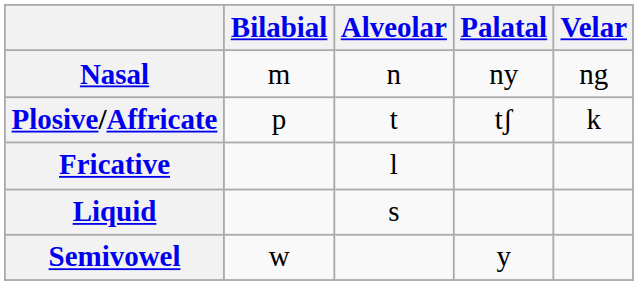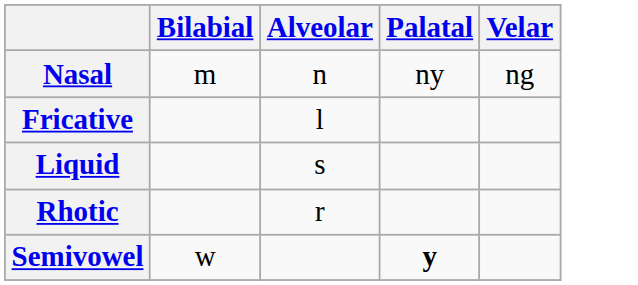 <table class="wikitable" style="text-align:center;">
 <tr>
 <th></th>
 <th><a href='#'>Bilabial</a></th>
 <th><a href='#'>Alveolar</a></th>
 <th><a href='#'>Palatal</a></th>
 <th><a href='#'>Velar</a></th>
 </tr>
 <tr>
 <th><a href='#'>Nasal</a></th>
 <td>m </td>
 <td>n </td>
 <td>ny </td>
 <td>ng </td>
 </tr>
 <tr>
-<th><a href='#'>Plosive</a>/<a href='#'>Affricate</a></th>
-<td>p </td>
-<td>t </td>
-<td>tʃ </td>
-<td>k </td>
-</tr>
-<tr>
 <th><a href='#'>Fricative</a></th>
 <td></td>
 <td>l </td>
 <td></td>
 <td></td>
 </tr>
 <tr>
 <th><a href='#'>Liquid</a></th>
 <td></td>
 <td>s </td>
 <td></td>
 <td></td>
 </tr>
 <tr>
+<th><a href='#'>Rhotic</a></th>
+<td></td>
+<td>r </td>
+<td></td>
+<td></td>
+</tr>
+<tr>
 <th><a href='#'>Semivowel</a></th>
 <td>w </td>
 <td></td>
-<td>y </td>
+<td><strong>y </strong></td>
 <td></td>
 </tr>
 </table>
